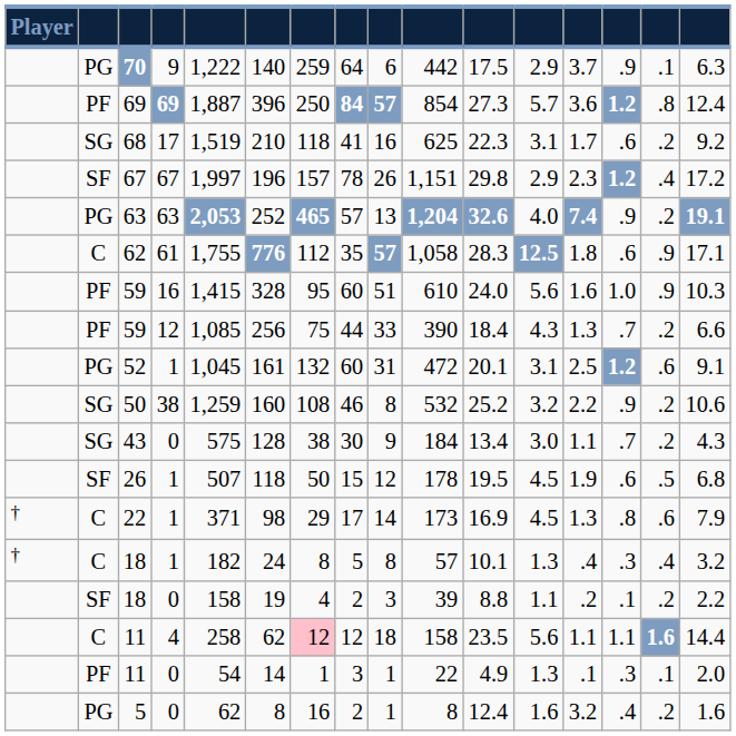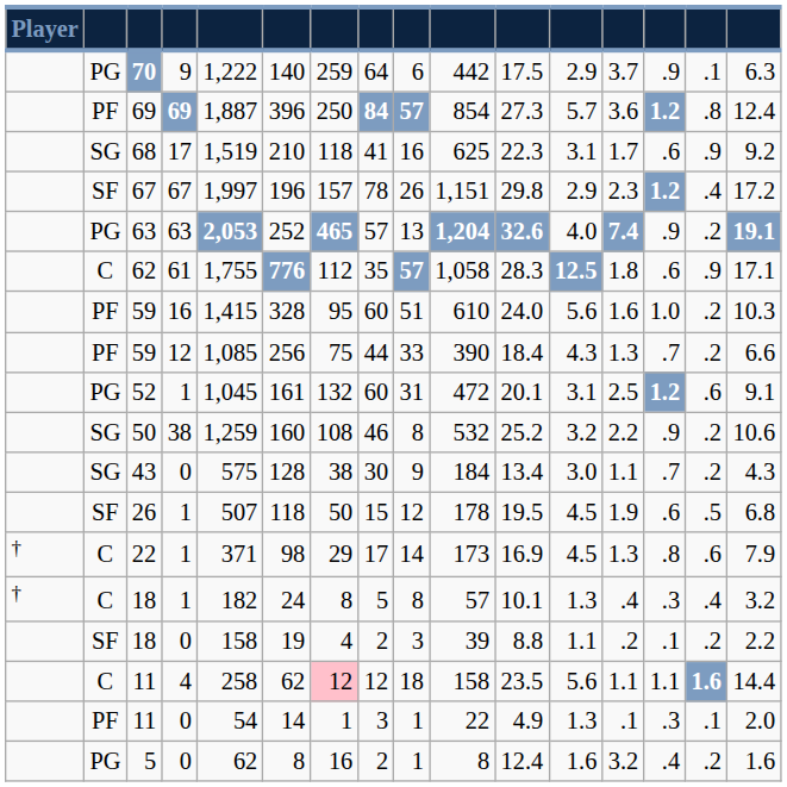 <table class="wikitable sortable" style="font-size: 95%; text-align:right;">
 <tr>
 <th style="background:#0C2340; color:#7D9CC0; border-top:#7D9CC0 3px solid; border-bottom:#7D9CC0 3px solid;">Player</th>
 <th style="background:#0C2340; color:#7D9CC0; border-top:#7D9CC0 3px solid; border-bottom:#7D9CC0 3px solid;"></th>
 <th style="background:#0C2340; color:#7D9CC0; border-top:#7D9CC0 3px solid; border-bottom:#7D9CC0 3px solid;"></th>
 <th style="background:#0C2340; color:#7D9CC0; border-top:#7D9CC0 3px solid; border-bottom:#7D9CC0 3px solid;"></th>
 <th style="background:#0C2340; color:#7D9CC0; border-top:#7D9CC0 3px solid; border-bottom:#7D9CC0 3px solid;"></th>
 <th style="background:#0C2340; color:#7D9CC0; border-top:#7D9CC0 3px solid; border-bottom:#7D9CC0 3px solid;"></th>
 <th style="background:#0C2340; color:#7D9CC0; border-top:#7D9CC0 3px solid; border-bottom:#7D9CC0 3px solid;"></th>
 <th style="background:#0C2340; color:#7D9CC0; border-top:#7D9CC0 3px solid; border-bottom:#7D9CC0 3px solid;"></th>
 <th style="background:#0C2340; color:#7D9CC0; border-top:#7D9CC0 3px solid; border-bottom:#7D9CC0 3px solid;"></th>
 <th style="background:#0C2340; color:#7D9CC0; border-top:#7D9CC0 3px solid; border-bottom:#7D9CC0 3px solid;"></th>
 <th style="background:#0C2340; color:#7D9CC0; border-top:#7D9CC0 3px solid; border-bottom:#7D9CC0 3px solid;"></th>
 <th style="background:#0C2340; color:#7D9CC0; border-top:#7D9CC0 3px solid; border-bottom:#7D9CC0 3px solid;"></th>
 <th style="background:#0C2340; color:#7D9CC0; border-top:#7D9CC0 3px solid; border-bottom:#7D9CC0 3px solid;"></th>
 <th style="background:#0C2340; color:#7D9CC0; border-top:#7D9CC0 3px solid; border-bottom:#7D9CC0 3px solid;"></th>
 <th style="background:#0C2340; color:#7D9CC0; border-top:#7D9CC0 3px solid; border-bottom:#7D9CC0 3px solid;"></th>
 <th style="background:#0C2340; color:#7D9CC0; border-top:#7D9CC0 3px solid; border-bottom:#7D9CC0 3px solid;"></th>
 </tr>
 <tr>
 <td style="text-align:left;"></td>
 <td style="text-align:center;">PG</td>
 <td style="background:#7D9CC0; color:#FFFFFF;"><strong>70</strong></td>
 <td>9</td>
 <td>1,222</td>
 <td>140</td>
 <td>259</td>
 <td>64</td>
 <td>6</td>
 <td>442</td>
 <td>17.5</td>
 <td>2.9</td>
 <td>3.7</td>
 <td>.9</td>
 <td>.1</td>
 <td>6.3</td>
 </tr>
 <tr>
 <td style="text-align:left;"></td>
 <td style="text-align:center;">PF</td>
 <td>69</td>
 <td style="background:#7D9CC0; color:#FFFFFF;"><strong>69</strong></td>
 <td>1,887</td>
 <td>396</td>
 <td>250</td>
 <td style="background:#7D9CC0; color:#FFFFFF;"><strong>84</strong></td>
 <td style="background:#7D9CC0; color:#FFFFFF;"><strong>57</strong></td>
 <td>854</td>
 <td>27.3</td>
 <td>5.7</td>
 <td>3.6</td>
 <td style="background:#7D9CC0; color:#FFFFFF;"><strong>1.2</strong></td>
 <td>.8</td>
 <td>12.4</td>
 </tr>
 <tr>
 <td style="text-align:left;"></td>
 <td style="text-align:center;">SG</td>
 <td>68</td>
 <td>17</td>
 <td>1,519</td>
 <td>210</td>
 <td>118</td>
 <td>41</td>
 <td>16</td>
 <td>625</td>
 <td>22.3</td>
 <td>3.1</td>
 <td>1.7</td>
 <td>.6</td>
-<td>.2</td>
+<td>.9</td>
 <td>9.2</td>
 </tr>
 <tr>
 <td style="text-align:left;"></td>
 <td style="text-align:center;">SF</td>
 <td>67</td>
 <td>67</td>
 <td>1,997</td>
 <td>196</td>
 <td>157</td>
 <td>78</td>
 <td>26</td>
 <td>1,151</td>
 <td>29.8</td>
 <td>2.9</td>
 <td>2.3</td>
 <td style="background:#7D9CC0; color:#FFFFFF;"><strong>1.2</strong></td>
 <td>.4</td>
 <td>17.2</td>
 </tr>
 <tr>
 <td style="text-align:left;"></td>
 <td style="text-align:center;">PG</td>
 <td>63</td>
 <td>63</td>
 <td style="background:#7D9CC0; color:#FFFFFF;"><strong>2,053</strong></td>
 <td>252</td>
 <td style="background:#7D9CC0; color:#FFFFFF;"><strong>465</strong></td>
 <td>57</td>
 <td>13</td>
 <td style="background:#7D9CC0; color:#FFFFFF;"><strong>1,204</strong></td>
 <td style="background:#7D9CC0; color:#FFFFFF;"><strong>32.6</strong></td>
 <td>4.0</td>
 <td style="background:#7D9CC0; color:#FFFFFF;"><strong>7.4</strong></td>
 <td>.9</td>
 <td>.2</td>
 <td style="background:#7D9CC0; color:#FFFFFF;"><strong>19.1</strong></td>
 </tr>
 <tr>
 <td style="text-align:left;"></td>
 <td style="text-align:center;">C</td>
 <td>62</td>
 <td>61</td>
 <td>1,755</td>
 <td style="background:#7D9CC0; color:#FFFFFF;"><strong>776</strong></td>
 <td>112</td>
 <td>35</td>
 <td style="background:#7D9CC0; color:#FFFFFF;"><strong>57</strong></td>
 <td>1,058</td>
 <td>28.3</td>
 <td style="background:#7D9CC0; color:#FFFFFF;"><strong>12.5</strong></td>
 <td>1.8</td>
 <td>.6</td>
 <td>.9</td>
 <td>17.1</td>
 </tr>
 <tr>
 <td style="text-align:left;"></td>
 <td style="text-align:center;">PF</td>
 <td>59</td>
 <td>16</td>
 <td>1,415</td>
 <td>328</td>
 <td>95</td>
 <td>60</td>
 <td>51</td>
 <td>610</td>
 <td>24.0</td>
 <td>5.6</td>
 <td>1.6</td>
 <td>1.0</td>
-<td>.9</td>
+<td>.2</td>
 <td>10.3</td>
 </tr>
 <tr>
 <td style="text-align:left;"></td>
 <td style="text-align:center;">PF</td>
 <td>59</td>
 <td>12</td>
 <td>1,085</td>
 <td>256</td>
 <td>75</td>
 <td>44</td>
 <td>33</td>
 <td>390</td>
 <td>18.4</td>
 <td>4.3</td>
 <td>1.3</td>
 <td>.7</td>
 <td>.2</td>
 <td>6.6</td>
 </tr>
 <tr>
 <td style="text-align:left;"></td>
 <td style="text-align:center;">PG</td>
 <td>52</td>
 <td>1</td>
 <td>1,045</td>
 <td>161</td>
 <td>132</td>
 <td>60</td>
 <td>31</td>
 <td>472</td>
 <td>20.1</td>
 <td>3.1</td>
 <td>2.5</td>
 <td style="background:#7D9CC0; color:#FFFFFF;"><strong>1.2</strong></td>
 <td>.6</td>
 <td>9.1</td>
 </tr>
 <tr>
 <td style="text-align:left;"></td>
 <td style="text-align:center;">SG</td>
 <td>50</td>
 <td>38</td>
 <td>1,259</td>
 <td>160</td>
 <td>108</td>
 <td>46</td>
 <td>8</td>
 <td>532</td>
 <td>25.2</td>
 <td>3.2</td>
 <td>2.2</td>
 <td>.9</td>
 <td>.2</td>
 <td>10.6</td>
 </tr>
 <tr>
 <td style="text-align:left;"></td>
 <td style="text-align:center;">SG</td>
 <td>43</td>
 <td>0</td>
 <td>575</td>
 <td>128</td>
 <td>38</td>
 <td>30</td>
 <td>9</td>
 <td>184</td>
 <td>13.4</td>
 <td>3.0</td>
 <td>1.1</td>
 <td>.7</td>
 <td>.2</td>
 <td>4.3</td>
 </tr>
 <tr>
 <td style="text-align:left;"></td>
 <td style="text-align:center;">SF</td>
 <td>26</td>
 <td>1</td>
 <td>507</td>
 <td>118</td>
 <td>50</td>
 <td>15</td>
 <td>12</td>
 <td>178</td>
 <td>19.5</td>
 <td>4.5</td>
 <td>1.9</td>
 <td>.6</td>
 <td>.5</td>
 <td>6.8</td>
 </tr>
 <tr>
 <td style="text-align:left;"><sup>†</sup></td>
 <td style="text-align:center;">C</td>
 <td>22</td>
 <td>1</td>
 <td>371</td>
 <td>98</td>
 <td>29</td>
 <td>17</td>
 <td>14</td>
 <td>173</td>
 <td>16.9</td>
 <td>4.5</td>
 <td>1.3</td>
 <td>.8</td>
 <td>.6</td>
 <td>7.9</td>
 </tr>
 <tr>
 <td style="text-align:left;"><sup>†</sup></td>
 <td style="text-align:center;">C</td>
 <td>18</td>
 <td>1</td>
 <td>182</td>
 <td>24</td>
 <td>8</td>
 <td>5</td>
 <td>8</td>
 <td>57</td>
 <td>10.1</td>
 <td>1.3</td>
 <td>.4</td>
 <td>.3</td>
 <td>.4</td>
 <td>3.2</td>
 </tr>
 <tr>
 <td style="text-align:left;"></td>
 <td style="text-align:center;">SF</td>
 <td>18</td>
 <td>0</td>
 <td>158</td>
 <td>19</td>
 <td>4</td>
 <td>2</td>
 <td>3</td>
 <td>39</td>
 <td>8.8</td>
 <td>1.1</td>
 <td>.2</td>
 <td>.1</td>
 <td>.2</td>
 <td>2.2</td>
 </tr>
 <tr>
 <td style="text-align:left;"></td>
 <td style="text-align:center;">C</td>
 <td>11</td>
 <td>4</td>
 <td>258</td>
 <td>62</td>
 <td style="background: pink;">12</td>
 <td>12</td>
 <td>18</td>
 <td>158</td>
 <td>23.5</td>
 <td>5.6</td>
 <td>1.1</td>
 <td>1.1</td>
 <td style="background:#7D9CC0; color:#FFFFFF;"><strong>1.6</strong></td>
 <td>14.4</td>
 </tr>
 <tr>
 <td style="text-align:left;"></td>
 <td style="text-align:center;">PF</td>
 <td>11</td>
 <td>0</td>
 <td>54</td>
 <td>14</td>
 <td>1</td>
 <td>3</td>
 <td>1</td>
 <td>22</td>
 <td>4.9</td>
 <td>1.3</td>
 <td>.1</td>
 <td>.3</td>
 <td>.1</td>
 <td>2.0</td>
 </tr>
 <tr>
 <td style="text-align:left;"></td>
 <td style="text-align:center;">PG</td>
 <td>5</td>
 <td>0</td>
 <td>62</td>
 <td>8</td>
 <td>16</td>
 <td>2</td>
 <td>1</td>
 <td>8</td>
 <td>12.4</td>
 <td>1.6</td>
 <td>3.2</td>
 <td>.4</td>
 <td>.2</td>
 <td>1.6</td>
 </tr>
 </table>
